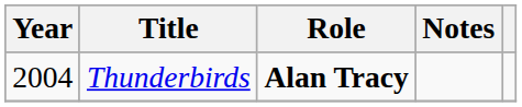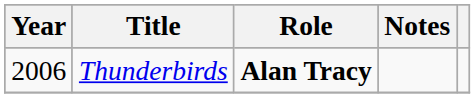 <table class="wikitable">
 <tr>
 <th>Year</th>
 <th>Title</th>
 <th>Role</th>
 <th>Notes</th>
 <th class="unsortable"></th>
 </tr>
 <tr>
-<td>2004</td>
+<td>2006</td>
 <td><em><a href='#'>Thunderbirds</a></em></td>
 <td><strong>Alan Tracy</strong></td>
 <td></td>
 <td></td>
 </tr>
 <tr>
 </tr>
 </table>
